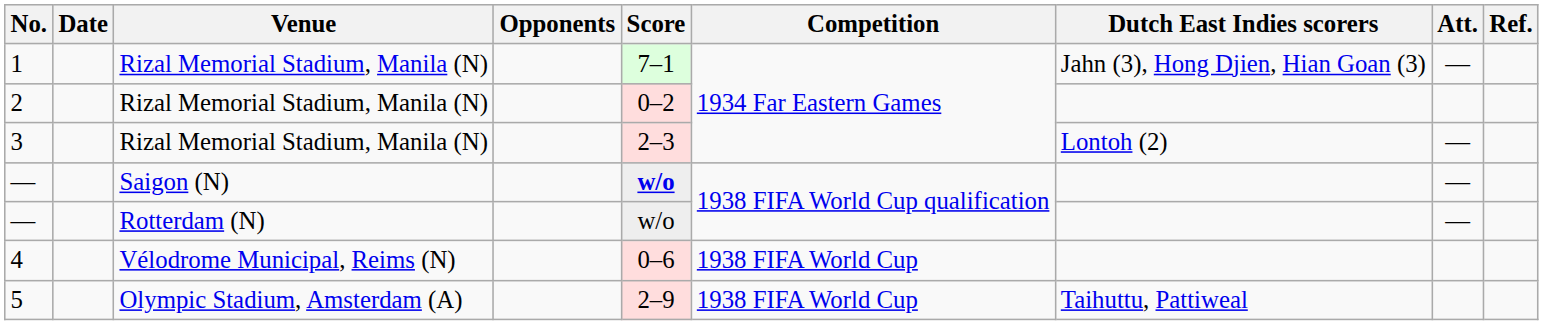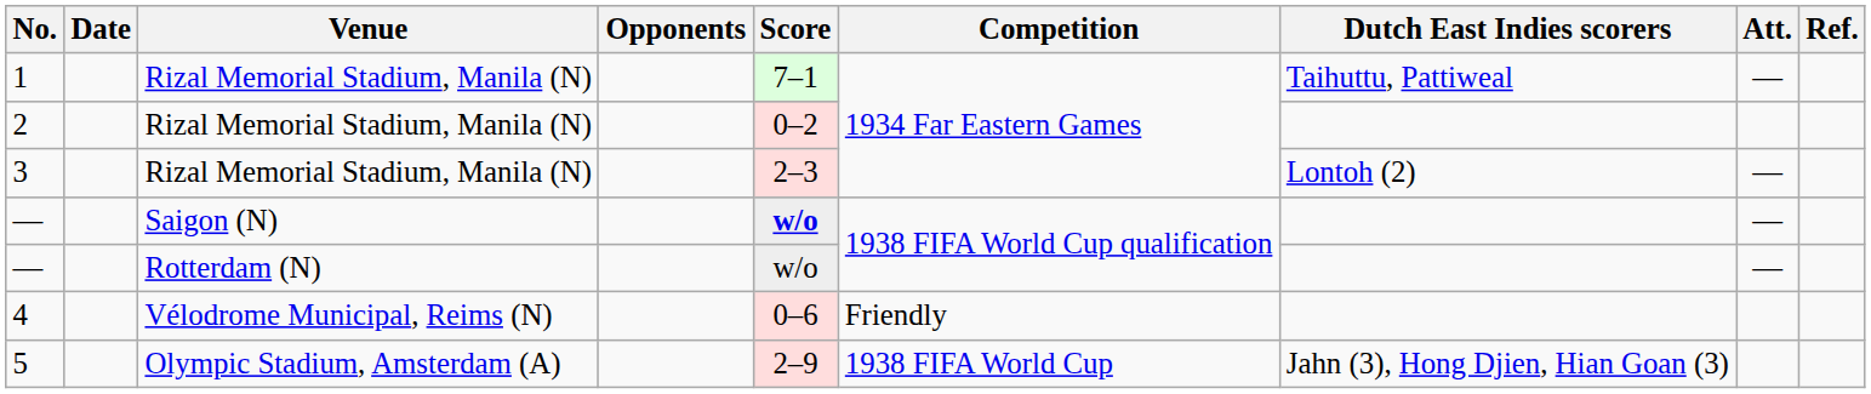 <table class="wikitable sortable">
 <tr>
 <th>No.</th>
 <th>Date</th>
 <th>Venue</th>
 <th>Opponents</th>
 <th>Score</th>
 <th>Competition</th>
 <th class=unsortable>Dutch East Indies scorers</th>
 <th>Att.</th>
 <th class=unsortable>Ref.</th>
 </tr>
 <tr>
 <td>1</td>
 <td></td>
 <td><a href='#'>Rizal Memorial Stadium</a>, <a href='#'>Manila</a> (N)</td>
 <td></td>
 <td align=center bgcolor=#ddffdd>7–1</td>
 <td rowspan=3><a href='#'>1934 Far Eastern Games</a></td>
-<td>Jahn (3), <a href='#'>Hong Djien</a>, <a href='#'>Hian Goan</a> (3)</td>
+<td><a href='#'>Taihuttu</a>, <a href='#'>Pattiweal</a></td>
 <td align=center>—</td>
 <td></td>
 </tr>
 <tr>
 <td>2</td>
 <td></td>
 <td>Rizal Memorial Stadium, Manila (N)</td>
 <td></td>
 <td align=center bgcolor=#ffdddd>0–2</td>
 <td></td>
 <td align=center></td>
 <td></td>
 </tr>
 <tr>
 <td>3</td>
 <td></td>
 <td>Rizal Memorial Stadium, Manila (N)</td>
 <td></td>
 <td align=center bgcolor=#ffdddd>2–3</td>
 <td><a href='#'>Lontoh</a> (2)</td>
 <td align=center>—</td>
 <td></td>
 </tr>
 <tr>
 <td>—</td>
 <td></td>
 <td><a href='#'>Saigon</a> (N)</td>
 <td></td>
 <td align=center bgcolor=#eee><strong><a href='#'>w/o</a></strong></td>
 <td rowspan=2><a href='#'>1938 FIFA World Cup qualification</a></td>
 <td></td>
 <td align=center>—</td>
 <td></td>
 </tr>
 <tr>
 <td>—</td>
 <td></td>
 <td><a href='#'>Rotterdam</a> (N)</td>
 <td></td>
 <td align=center bgcolor=#eee>w/o</td>
 <td></td>
 <td align=center>—</td>
 <td></td>
 </tr>
 <tr>
 <td>4</td>
 <td></td>
 <td><a href='#'>Vélodrome Municipal</a>, <a href='#'>Reims</a> (N)</td>
 <td></td>
 <td align=center bgcolor=#ffdddd>0–6</td>
-<td><a href='#'>1938 FIFA World Cup</a></td>
+<td>Friendly</td>
 <td></td>
 <td align=center></td>
 <td></td>
 </tr>
 <tr>
 <td>5</td>
 <td></td>
 <td><a href='#'>Olympic Stadium</a>, <a href='#'>Amsterdam</a> (A)</td>
 <td></td>
 <td align=center bgcolor=#ffdddd>2–9</td>
 <td><a href='#'>1938 FIFA World Cup</a></td>
-<td><a href='#'>Taihuttu</a>, <a href='#'>Pattiweal</a></td>
+<td>Jahn (3), <a href='#'>Hong Djien</a>, <a href='#'>Hian Goan</a> (3)</td>
 <td align=center></td>
 <td></td>
 </tr>
 </table>
